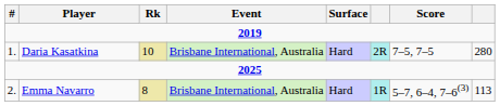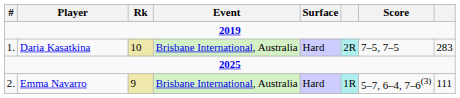 <table class="wikitable sortable">
 <tr>
 <th>#</th>
 <th width=155>Player</th>
 <th width=30>Rk</th>
 <th>Event</th>
 <th>Surface</th>
 <th></th>
 <th>Score</th>
 <th></th>
 </tr>
 <tr>
 <td colspan=8 style=text-align:center><strong><a href='#'>2019</a></strong></td>
 </tr>
 <tr>
 <td>1.</td>
 <td> <a href='#'>Daria Kasatkina</a></td>
 <td bgcolor=EEE8AA>10</td>
 <td bgcolor=d4f1c5><a href='#'>Brisbane International</a>, Australia</td>
 <td bgcolor=CCCCFF>Hard</td>
 <td bgcolor=afeeee>2R</td>
 <td>7–5, 7–5</td>
-<td>280</td>
+<td>283</td>
 </tr>
 <tr>
 <td colspan=8 style=text-align:center><strong><a href='#'>2025</a></strong></td>
 </tr>
 <tr>
 <td>2.</td>
 <td> <a href='#'>Emma Navarro</a></td>
-<td bgcolor=EEE8AA>8</td>
+<td bgcolor=EEE8AA>9</td>
 <td bgcolor=d4f1c5><a href='#'>Brisbane International</a>, Australia</td>
 <td bgcolor=CCCCFF>Hard</td>
 <td bgcolor=afeeee>1R</td>
 <td>5–7, 6–4, 7–6<sup>(3)</sup></td>
-<td>113</td>
+<td>111</td>
 </tr>
 </table>
